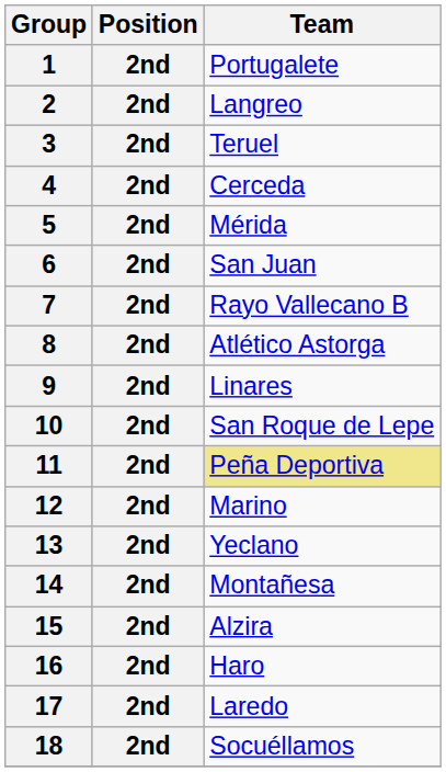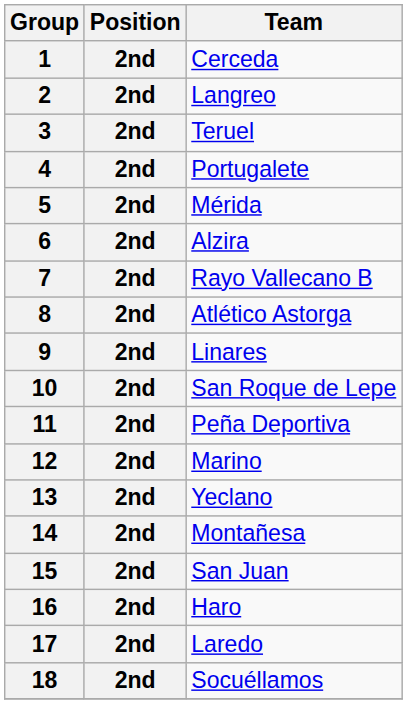 <table class="wikitable">
 <tr>
 <th>Group</th>
 <th>Position</th>
 <th>Team</th>
 </tr>
 <tr>
 <th>1</th>
 <th>2nd</th>
-<td><a href='#'>Portugalete</a></td>
+<td><a href='#'>Cerceda</a></td>
 </tr>
 <tr>
 <th>2</th>
 <th>2nd</th>
 <td><a href='#'>Langreo</a></td>
 </tr>
 <tr>
 <th>3</th>
 <th>2nd</th>
 <td><a href='#'>Teruel</a></td>
 </tr>
 <tr>
 <th>4</th>
 <th>2nd</th>
-<td><a href='#'>Cerceda</a></td>
+<td><a href='#'>Portugalete</a></td>
 </tr>
 <tr>
 <th>5</th>
 <th>2nd</th>
 <td><a href='#'>Mérida</a></td>
 </tr>
 <tr>
 <th>6</th>
 <th>2nd</th>
-<td><a href='#'>San Juan</a></td>
+<td><a href='#'>Alzira</a></td>
 </tr>
 <tr>
 <th>7</th>
 <th>2nd</th>
 <td><a href='#'>Rayo Vallecano B</a></td>
 </tr>
 <tr>
 <th>8</th>
 <th>2nd</th>
 <td><a href='#'>Atlético Astorga</a></td>
 </tr>
 <tr>
 <th>9</th>
 <th>2nd</th>
 <td><a href='#'>Linares</a></td>
 </tr>
 <tr>
 <th>10</th>
 <th>2nd</th>
 <td><a href='#'>San Roque de Lepe</a></td>
 </tr>
 <tr>
 <th>11</th>
 <th>2nd</th>
-<td style="background: khaki;"><a href='#'>Peña Deportiva</a></td>
+<td><a href='#'>Peña Deportiva</a></td>
 </tr>
 <tr>
 <th>12</th>
 <th>2nd</th>
 <td><a href='#'>Marino</a></td>
 </tr>
 <tr>
 <th>13</th>
 <th>2nd</th>
 <td><a href='#'>Yeclano</a></td>
 </tr>
 <tr>
 <th>14</th>
 <th>2nd</th>
 <td><a href='#'>Montañesa</a></td>
 </tr>
 <tr>
 <th>15</th>
 <th>2nd</th>
-<td><a href='#'>Alzira</a></td>
+<td><a href='#'>San Juan</a></td>
 </tr>
 <tr>
 <th>16</th>
 <th>2nd</th>
 <td><a href='#'>Haro</a></td>
 </tr>
 <tr>
 <th>17</th>
 <th>2nd</th>
 <td><a href='#'>Laredo</a></td>
 </tr>
 <tr>
 <th>18</th>
 <th>2nd</th>
 <td><a href='#'>Socuéllamos</a></td>
 </tr>
 <tr>
 </tr>
 </table>
